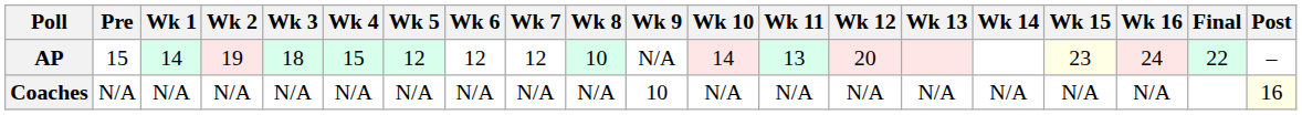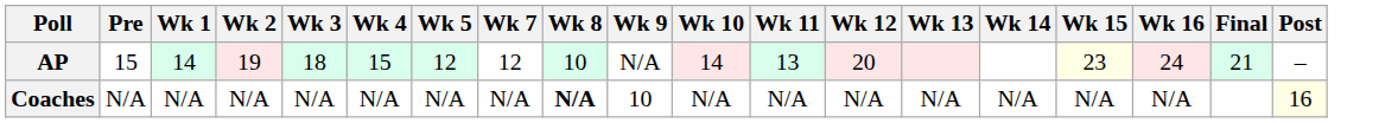 <table class="wikitable" style="white-space:nowrap;">
 <tr>
 <th>Poll</th>
 <th>Pre</th>
 <th>Wk 1</th>
 <th>Wk 2</th>
 <th>Wk 3</th>
 <th>Wk 4</th>
 <th>Wk 5</th>
-<th>Wk 6</th>
 <th>Wk 7</th>
 <th>Wk 8</th>
 <th>Wk 9</th>
 <th>Wk 10</th>
 <th>Wk 11</th>
 <th>Wk 12</th>
 <th>Wk 13</th>
 <th>Wk 14</th>
 <th>Wk 15</th>
 <th>Wk 16</th>
 <th>Final</th>
 <th>Post</th>
 </tr>
 <tr style="text-align:center;">
 <th>AP</th>
 <td style="background:#FFF;">15</td>
 <td style="background:#D8FFEB;">14</td>
 <td style="background:#FFE6E6;">19</td>
 <td style="background:#D8FFEB;">18</td>
 <td style="background:#D8FFEB;">15</td>
 <td style="background:#D8FFEB;">12</td>
 <td style="background:#FFF;">12</td>
-<td style="background:#FFF;">12</td>
 <td style="background:#D8FFEB;">10</td>
 <td style="background:#FFF;">N/A</td>
 <td style="background:#FFE6E6;">14</td>
 <td style="background:#D8FFEB;">13</td>
 <td style="background:#FFE6E6;">20</td>
 <td style="background:#FFE6E6;"></td>
 <td style="background:#FFF;"></td>
 <td style="background:#FFFFE6;">23</td>
 <td style="background:#FFE6E6;">24</td>
-<td style="background:#D8FFEB;">22</td>
+<td style="background:#D8FFEB;">21</td>
 <td style="background:#FFF;">–</td>
 </tr>
 <tr style="text-align:center;">
 <th>Coaches</th>
 <td style="background:#FFF;">N/A</td>
 <td style="background:#FFF;">N/A</td>
 <td style="background:#FFF;">N/A</td>
 <td style="background:#FFF;">N/A</td>
 <td style="background:#FFF;">N/A</td>
 <td style="background:#FFF;">N/A</td>
 <td style="background:#FFF;">N/A</td>
-<td style="background:#FFF;">N/A</td>
-<td style="background:#FFF;">N/A</td>
+<td style="background:#FFF;"><strong>N/A</strong></td>
 <td style="background:#FFF;">10</td>
 <td style="background:#FFF;">N/A</td>
 <td style="background:#FFF;">N/A</td>
 <td style="background:#FFF;">N/A</td>
 <td style="background:#FFF;">N/A</td>
 <td style="background:#FFF;">N/A</td>
 <td style="background:#FFF;">N/A</td>
 <td style="background:#FFF;">N/A</td>
 <td style="background:#FFF;"></td>
 <td style="background:#FFFFE6;">16</td>
 </tr>
 </table>
